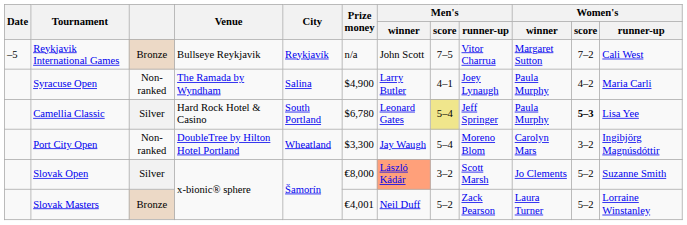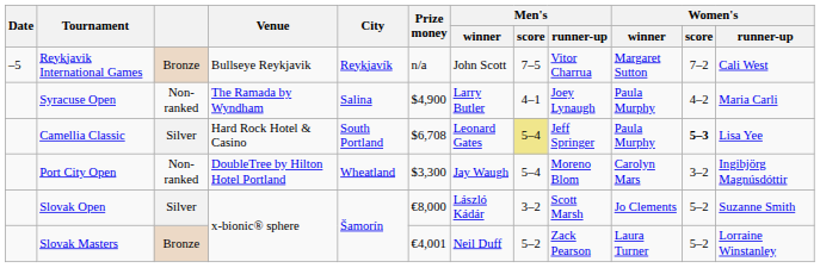 <table class="wikitable sortable" style="font-size: 85%">
 <tr>
 <th rowspan="2">Date</th>
 <th rowspan="2">Tournament</th>
 <th rowspan="2"></th>
 <th rowspan="2">Venue</th>
 <th rowspan="2">City</th>
 <th rowspan="2" class=unsortable>Prize<br>money</th>
 <th colspan="3">Men's</th>
 <th colspan="3">Women's</th>
 </tr>
 <tr>
 <th>winner</th>
 <th class=unsortable>score</th>
 <th>runner-up</th>
 <th>winner</th>
 <th class=unsortable>score</th>
 <th>runner-up</th>
 </tr>
 <tr>
 <td>–5</td>
 <td><a href='#'>Reykjavik International Games</a></td>
 <td bgcolor="ecd9c6" align="center">Bronze</td>
 <td>Bullseye Reykjavik</td>
 <td> <a href='#'>Reykjavík</a></td>
 <td>n/a</td>
 <td> John Scott</td>
 <td align="center">7–5</td>
 <td> <a href='#'>Vitor Charrua</a></td>
 <td> <a href='#'>Margaret Sutton</a></td>
 <td align="center">7–2</td>
 <td> <a href='#'>Cali West</a></td>
 </tr>
 <tr>
 <td></td>
 <td><a href='#'>Syracuse Open</a></td>
 <td align="center">Non-ranked</td>
 <td><a href='#'>The Ramada by</a> <a href='#'>Wyndham</a></td>
 <td> <a href='#'>Salina</a></td>
 <td>$4,900</td>
 <td> <a href='#'>Larry Butler</a></td>
 <td align="center">4–1</td>
 <td> <a href='#'>Joey Lynaugh</a></td>
 <td> <a href='#'>Paula Murphy</a></td>
 <td align="center">4–2</td>
 <td> <a href='#'>Maria Carli</a></td>
 </tr>
 <tr>
 <td></td>
 <td><a href='#'>Camellia Classic</a></td>
 <td bgcolor="f2f2f2" align="center">Silver</td>
 <td>Hard Rock Hotel & Casino</td>
 <td> <a href='#'>South Portland</a></td>
-<td>$6,780</td>
+<td>$6,708</td>
 <td> <a href='#'>Leonard Gates</a></td>
 <td align="center" style="background: khaki;">5–4</td>
 <td> <a href='#'>Jeff Springer</a></td>
 <td> <a href='#'>Paula Murphy</a></td>
 <td align="center"><strong>5–3</strong></td>
 <td> <a href='#'>Lisa Yee</a></td>
 </tr>
 <tr>
 <td></td>
 <td><a href='#'>Port City Open</a></td>
 <td align="center">Non-ranked</td>
 <td><a href='#'>DoubleTree by Hilton Hotel Portland</a></td>
 <td> <a href='#'>Wheatland</a></td>
 <td>$3,300</td>
 <td> <a href='#'>Jay Waugh</a></td>
 <td align="center">5–4</td>
 <td> <a href='#'>Moreno Blom</a></td>
 <td> <a href='#'>Carolyn Mars</a></td>
 <td align="center">3–2</td>
 <td> <a href='#'>Ingibjörg Magnúsdóttir</a></td>
 </tr>
 <tr>
 <td></td>
 <td><a href='#'>Slovak Open</a></td>
 <td bgcolor="f2f2f2" align="center">Silver</td>
 <td rowspan=2>x-bionic® sphere</td>
 <td rowspan=2> <a href='#'>Šamorín</a></td>
 <td>€8,000</td>
-<td style="background: lightsalmon;"> <a href='#'>László Kádár</a></td>
+<td> <a href='#'>László Kádár</a></td>
 <td align="center">3–2</td>
 <td> <a href='#'>Scott Marsh</a></td>
 <td> <a href='#'>Jo Clements</a></td>
 <td align="center">5–2</td>
 <td> <a href='#'>Suzanne Smith</a></td>
 </tr>
 <tr>
 <td></td>
 <td><a href='#'>Slovak Masters</a></td>
 <td bgcolor="ecd9c6" align="center">Bronze</td>
 <td>€4,001</td>
 <td> <a href='#'>Neil Duff</a></td>
 <td align="center">5–2</td>
 <td> <a href='#'>Zack Pearson</a></td>
 <td> <a href='#'>Laura Turner</a></td>
 <td align="center">5–2</td>
 <td> <a href='#'>Lorraine Winstanley</a></td>
 </tr>
 </table>
